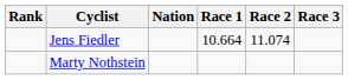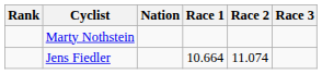 <table class="wikitable sortable" style="text-align:center">
 <tr>
 <th>Rank</th>
 <th>Cyclist</th>
 <th>Nation</th>
 <th>Race 1</th>
 <th>Race 2</th>
 <th>Race 3</th>
 </tr>
 <tr>
 <td></td>
+<td align=left><a href='#'>Marty Nothstein</a></td>
+<td align=left></td>
+<td></td>
+<td></td>
+<td></td>
+</tr>
+<tr>
+<td></td>
 <td align=left><a href='#'>Jens Fiedler</a></td>
 <td align=left></td>
 <td>10.664</td>
 <td>11.074</td>
 <td></td>
 </tr>
-<tr>
-<td></td>
-<td align=left><a href='#'>Marty Nothstein</a></td>
-<td align=left></td>
-<td></td>
-<td></td>
-<td></td>
-</tr>
 </table>
